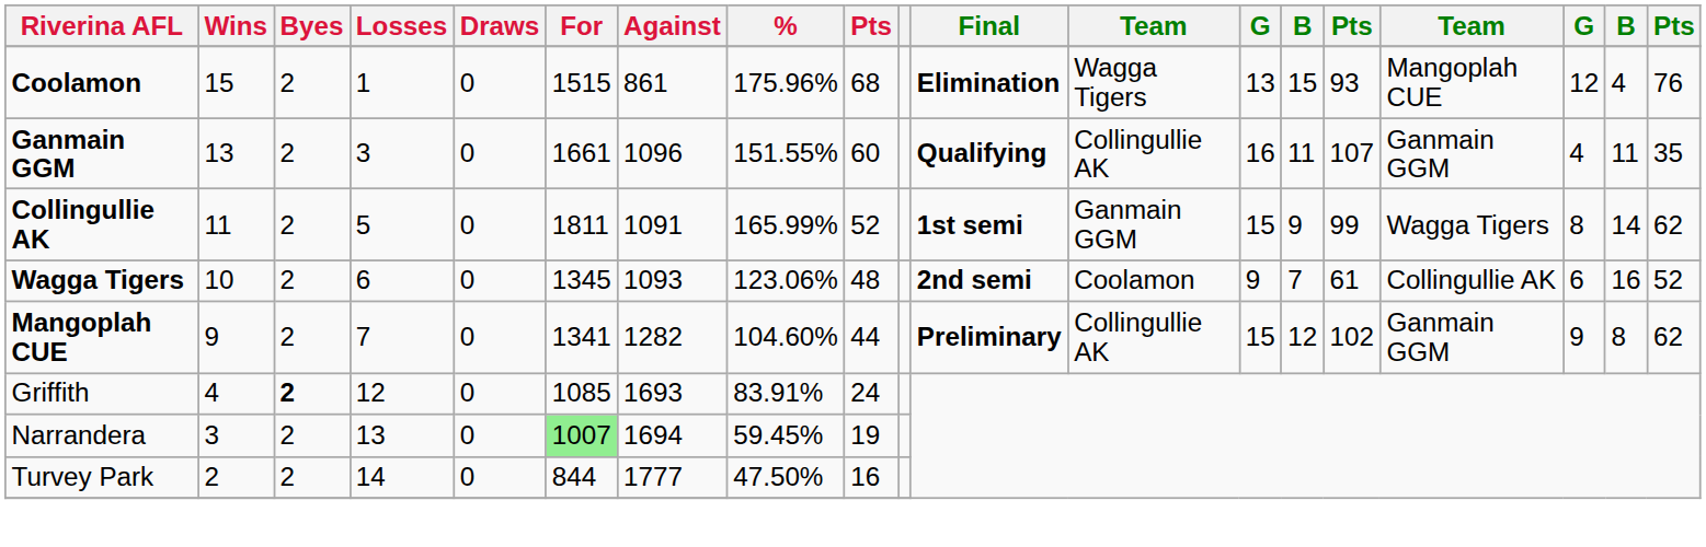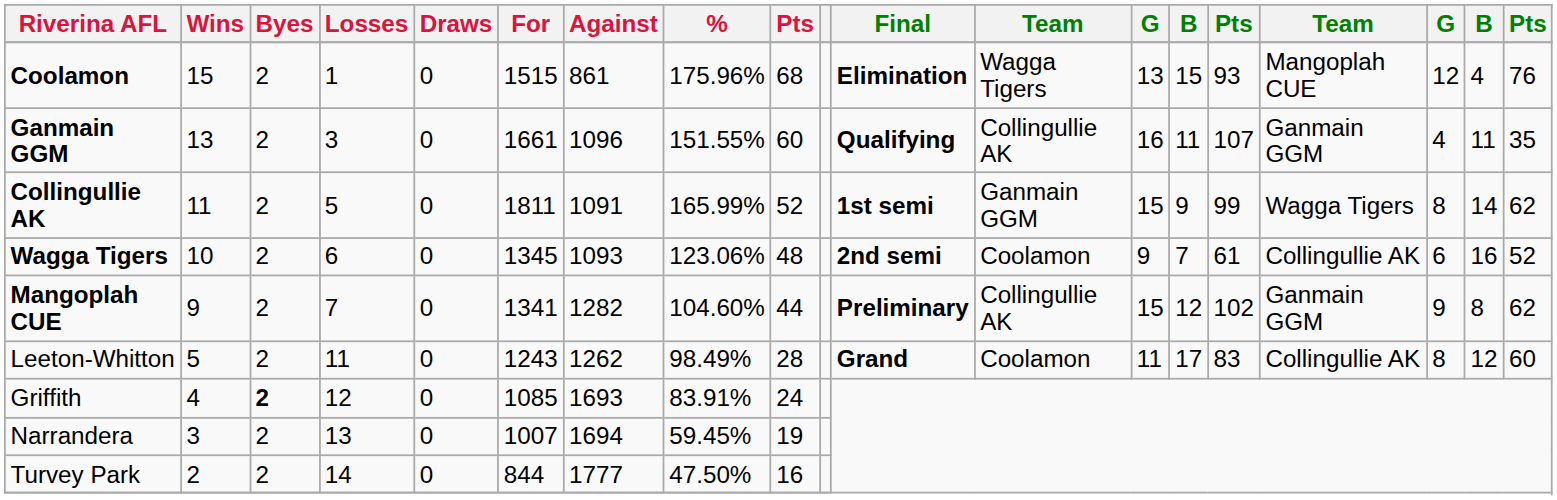 <table class="wikitable" style="font-size: 85%; text-align: left">
 <tr>
 <th style="color:crimson">Riverina AFL</th>
 <th style="color:crimson">Wins</th>
 <th style="color:crimson">Byes</th>
 <th style="color:crimson">Losses</th>
 <th style="color:crimson">Draws</th>
 <th style="color:crimson">For</th>
 <th style="color:crimson">Against</th>
 <th style="color:crimson">%</th>
 <th style="color:crimson">Pts</th>
 <th></th>
 <th style="color:green">Final</th>
 <th style="color:green">Team</th>
 <th style="color:green">G</th>
 <th style="color:green">B</th>
 <th style="color:green">Pts</th>
 <th style="color:green">Team</th>
 <th style="color:green">G</th>
 <th style="color:green">B</th>
 <th style="color:green">Pts</th>
 </tr>
 <tr>
 </tr>
 <tr>
 </tr>
 <tr>
 <td><strong>	Coolamon	</strong></td>
 <td>15</td>
 <td>2</td>
 <td>1</td>
 <td>0</td>
 <td>1515</td>
 <td>861</td>
 <td>175.96%</td>
 <td>68</td>
 <td></td>
 <td><strong>Elimination</strong></td>
 <td>Wagga Tigers</td>
 <td>13</td>
 <td>15</td>
 <td>93</td>
 <td>Mangoplah CUE</td>
 <td>12</td>
 <td>4</td>
 <td>76</td>
 </tr>
 <tr>
 <td><strong>	Ganmain GGM	</strong></td>
 <td>13</td>
 <td>2</td>
 <td>3</td>
 <td>0</td>
 <td>1661</td>
 <td>1096</td>
 <td>151.55%</td>
 <td>60</td>
 <td></td>
 <td><strong>Qualifying</strong></td>
 <td>Collingullie AK</td>
 <td>16</td>
 <td>11</td>
 <td>107</td>
 <td>Ganmain GGM</td>
 <td>4</td>
 <td>11</td>
 <td>35</td>
 </tr>
 <tr>
 <td><strong>	Collingullie AK	</strong></td>
 <td>11</td>
 <td>2</td>
 <td>5</td>
 <td>0</td>
 <td>1811</td>
 <td>1091</td>
 <td>165.99%</td>
 <td>52</td>
 <td></td>
 <td><strong>1st semi</strong></td>
 <td>Ganmain GGM</td>
 <td>15</td>
 <td>9</td>
 <td>99</td>
 <td>Wagga Tigers</td>
 <td>8</td>
 <td>14</td>
 <td>62</td>
 </tr>
 <tr>
 <td><strong>	Wagga Tigers	</strong></td>
 <td>10</td>
 <td>2</td>
 <td>6</td>
 <td>0</td>
 <td>1345</td>
 <td>1093</td>
 <td>123.06%</td>
 <td>48</td>
 <td></td>
 <td><strong>2nd semi</strong></td>
 <td>Coolamon</td>
 <td>9</td>
 <td>7</td>
 <td>61</td>
 <td>Collingullie AK</td>
 <td>6</td>
 <td>16</td>
 <td>52</td>
 </tr>
 <tr>
 <td><strong>	Mangoplah CUE	</strong></td>
 <td>9</td>
 <td>2</td>
 <td>7</td>
 <td>0</td>
 <td>1341</td>
 <td>1282</td>
 <td>104.60%</td>
 <td>44</td>
 <td></td>
 <td><strong>Preliminary</strong></td>
 <td>Collingullie AK</td>
 <td>15</td>
 <td>12</td>
 <td>102</td>
 <td>Ganmain GGM</td>
 <td>9</td>
 <td>8</td>
 <td>62</td>
 </tr>
 <tr>
+<td>Leeton-Whitton</td>
+<td>5</td>
+<td>2</td>
+<td>11</td>
+<td>0</td>
+<td>1243</td>
+<td>1262</td>
+<td>98.49%</td>
+<td>28</td>
+<td></td>
+<td><strong>Grand</strong></td>
+<td>Coolamon</td>
+<td>11</td>
+<td>17</td>
+<td>83</td>
+<td>Collingullie AK</td>
+<td>8</td>
+<td>12</td>
+<td>60</td>
+</tr>
+<tr>
 <td>Griffith</td>
 <td>4</td>
 <td><strong>2</strong></td>
 <td>12</td>
 <td>0</td>
 <td>1085</td>
 <td>1693</td>
 <td>83.91%</td>
 <td>24</td>
 <td></td>
 </tr>
 <tr>
 <td>Narrandera</td>
 <td>3</td>
 <td>2</td>
 <td>13</td>
 <td>0</td>
-<td style="background: lightgreen;">1007</td>
+<td>1007</td>
 <td>1694</td>
 <td>59.45%</td>
 <td>19</td>
 <td></td>
 </tr>
 <tr>
 <td>Turvey Park</td>
 <td>2</td>
 <td>2</td>
 <td>14</td>
 <td>0</td>
 <td>844</td>
 <td>1777</td>
 <td>47.50%</td>
 <td>16</td>
 <td></td>
 </tr>
 <tr>
 </tr>
 </table>
